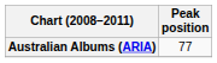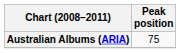 <table class="wikitable sortable plainrowheaders">
 <tr>
 <th scope="col">Chart (2008–2011)</th>
 <th scope="col">Peak<br>position</th>
 </tr>
 <tr>
 <th scope="row">Australian Albums (<a href='#'>ARIA</a>)</th>
-<td style="text-align:center;">77</td>
+<td style="text-align:center;">75</td>
 </tr>
 <tr>
 </tr>
 <tr>
 </tr>
 </table>
